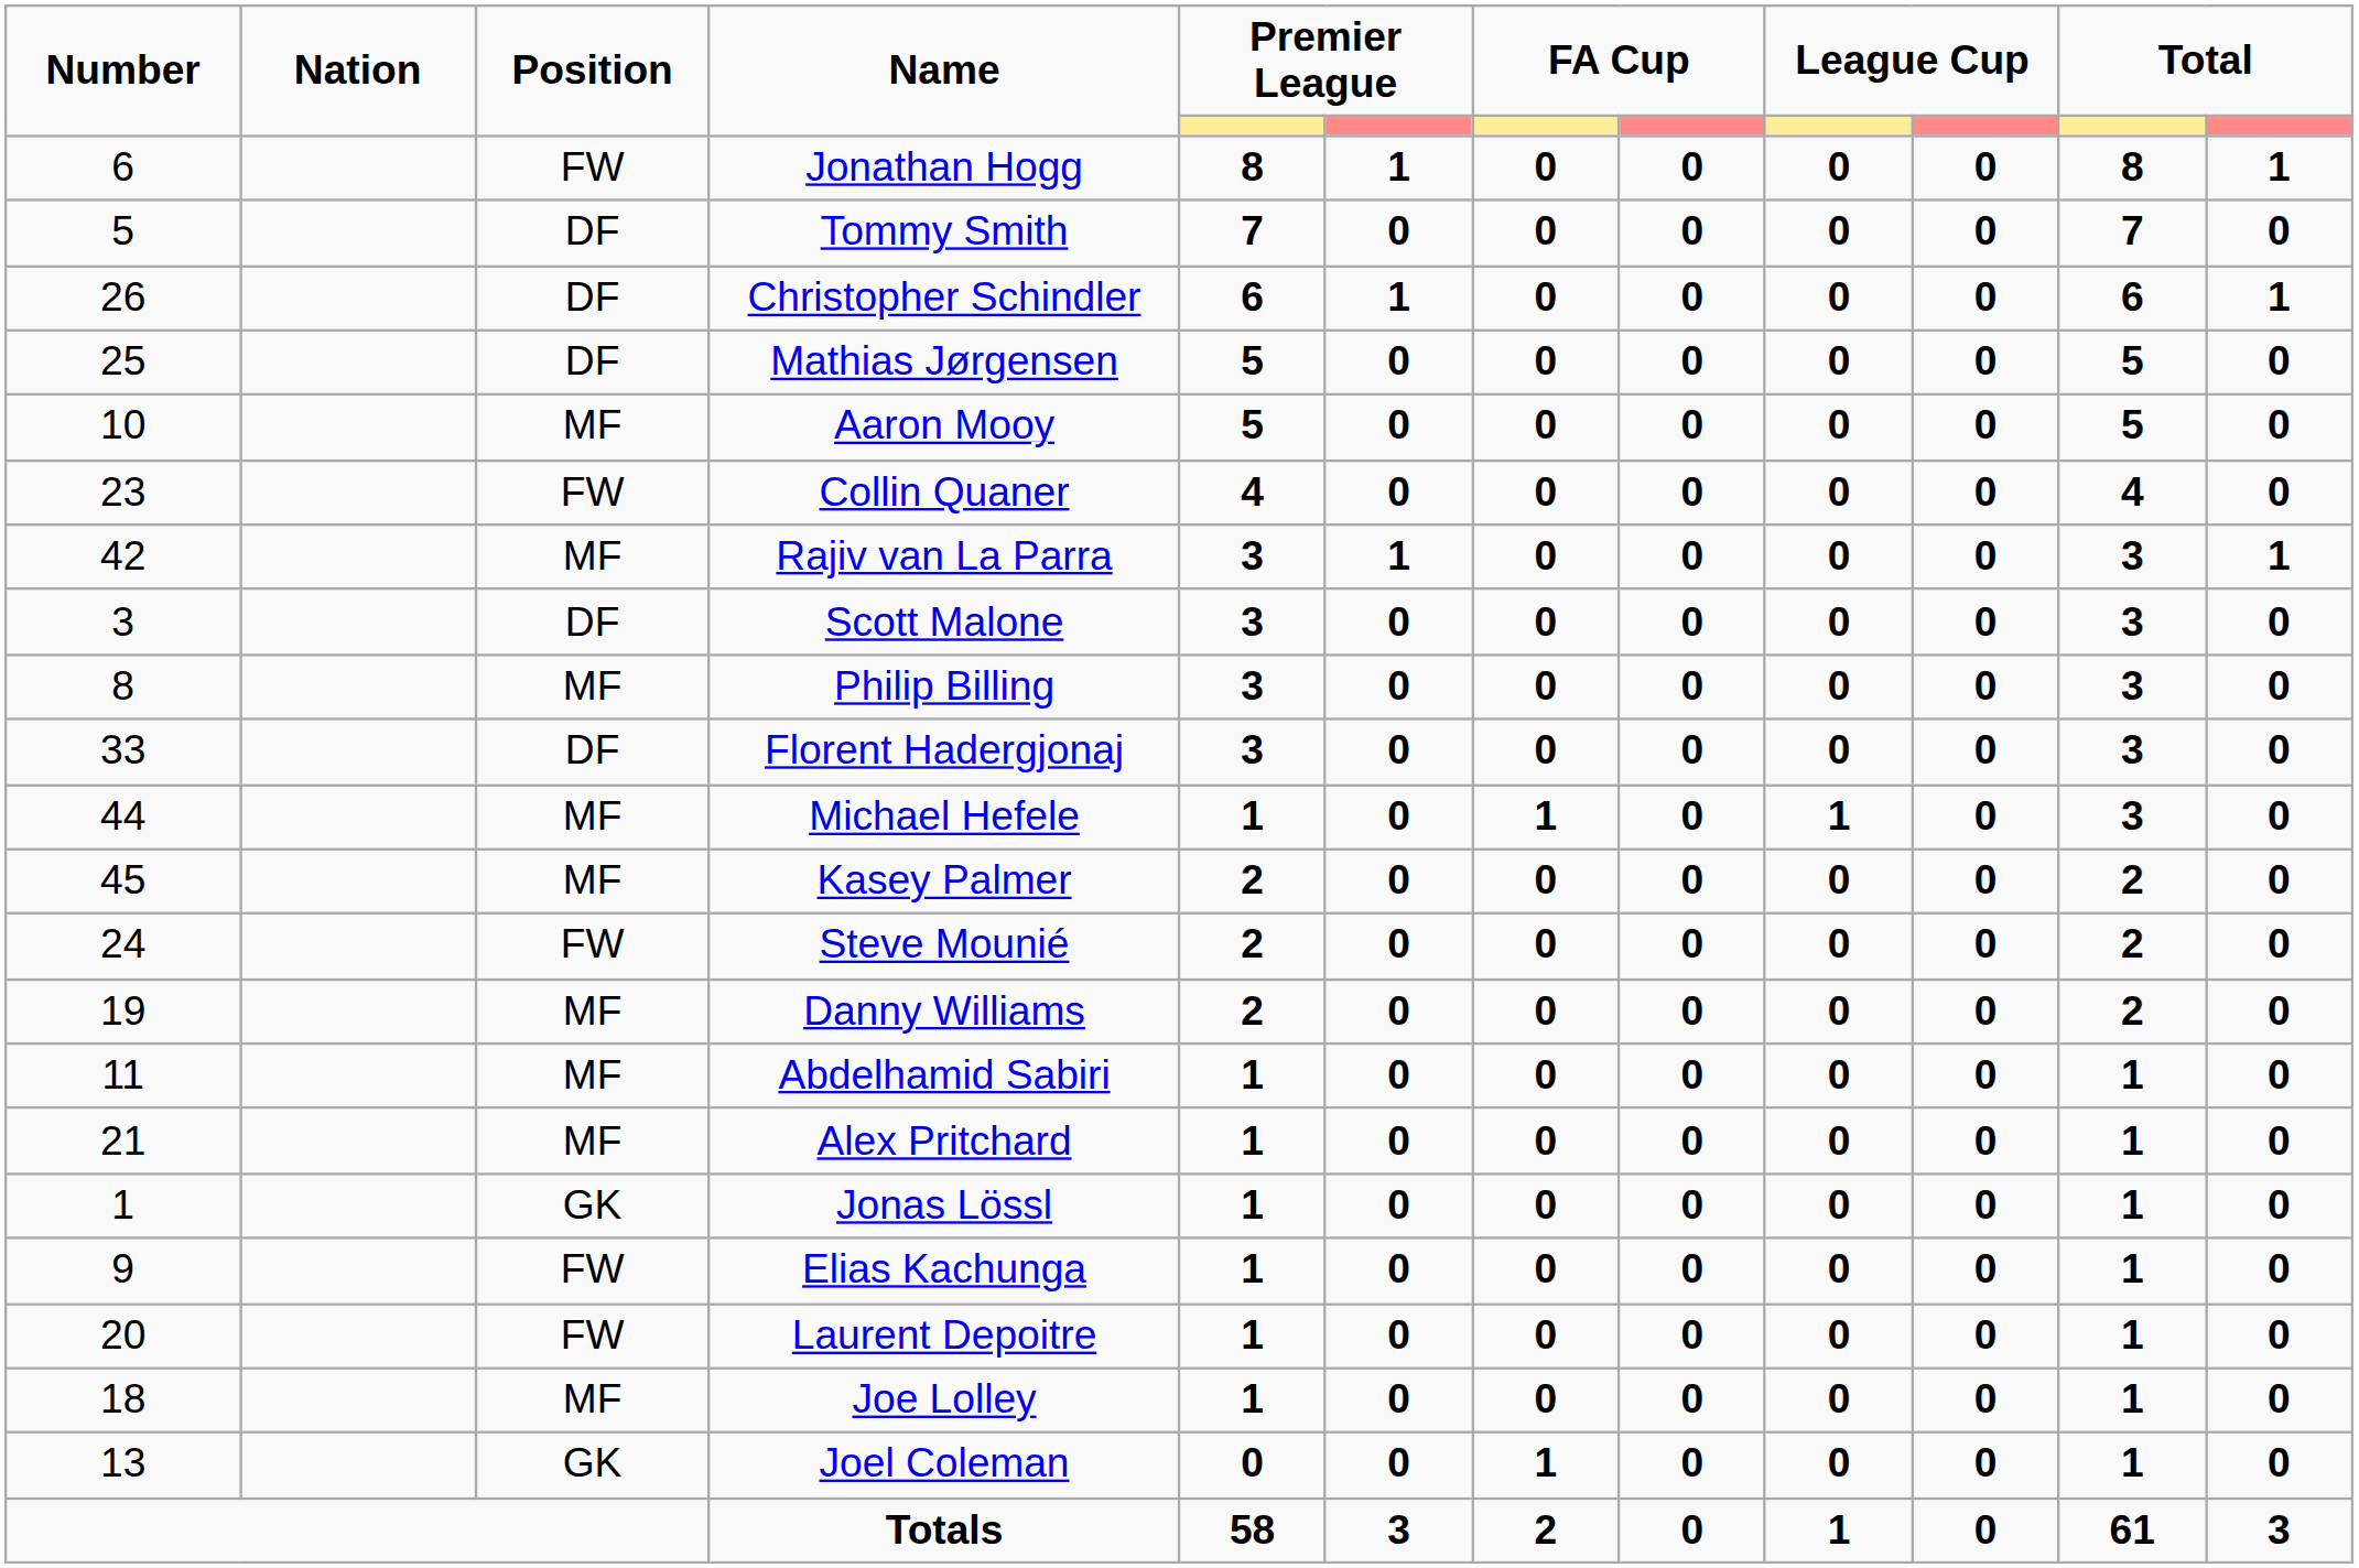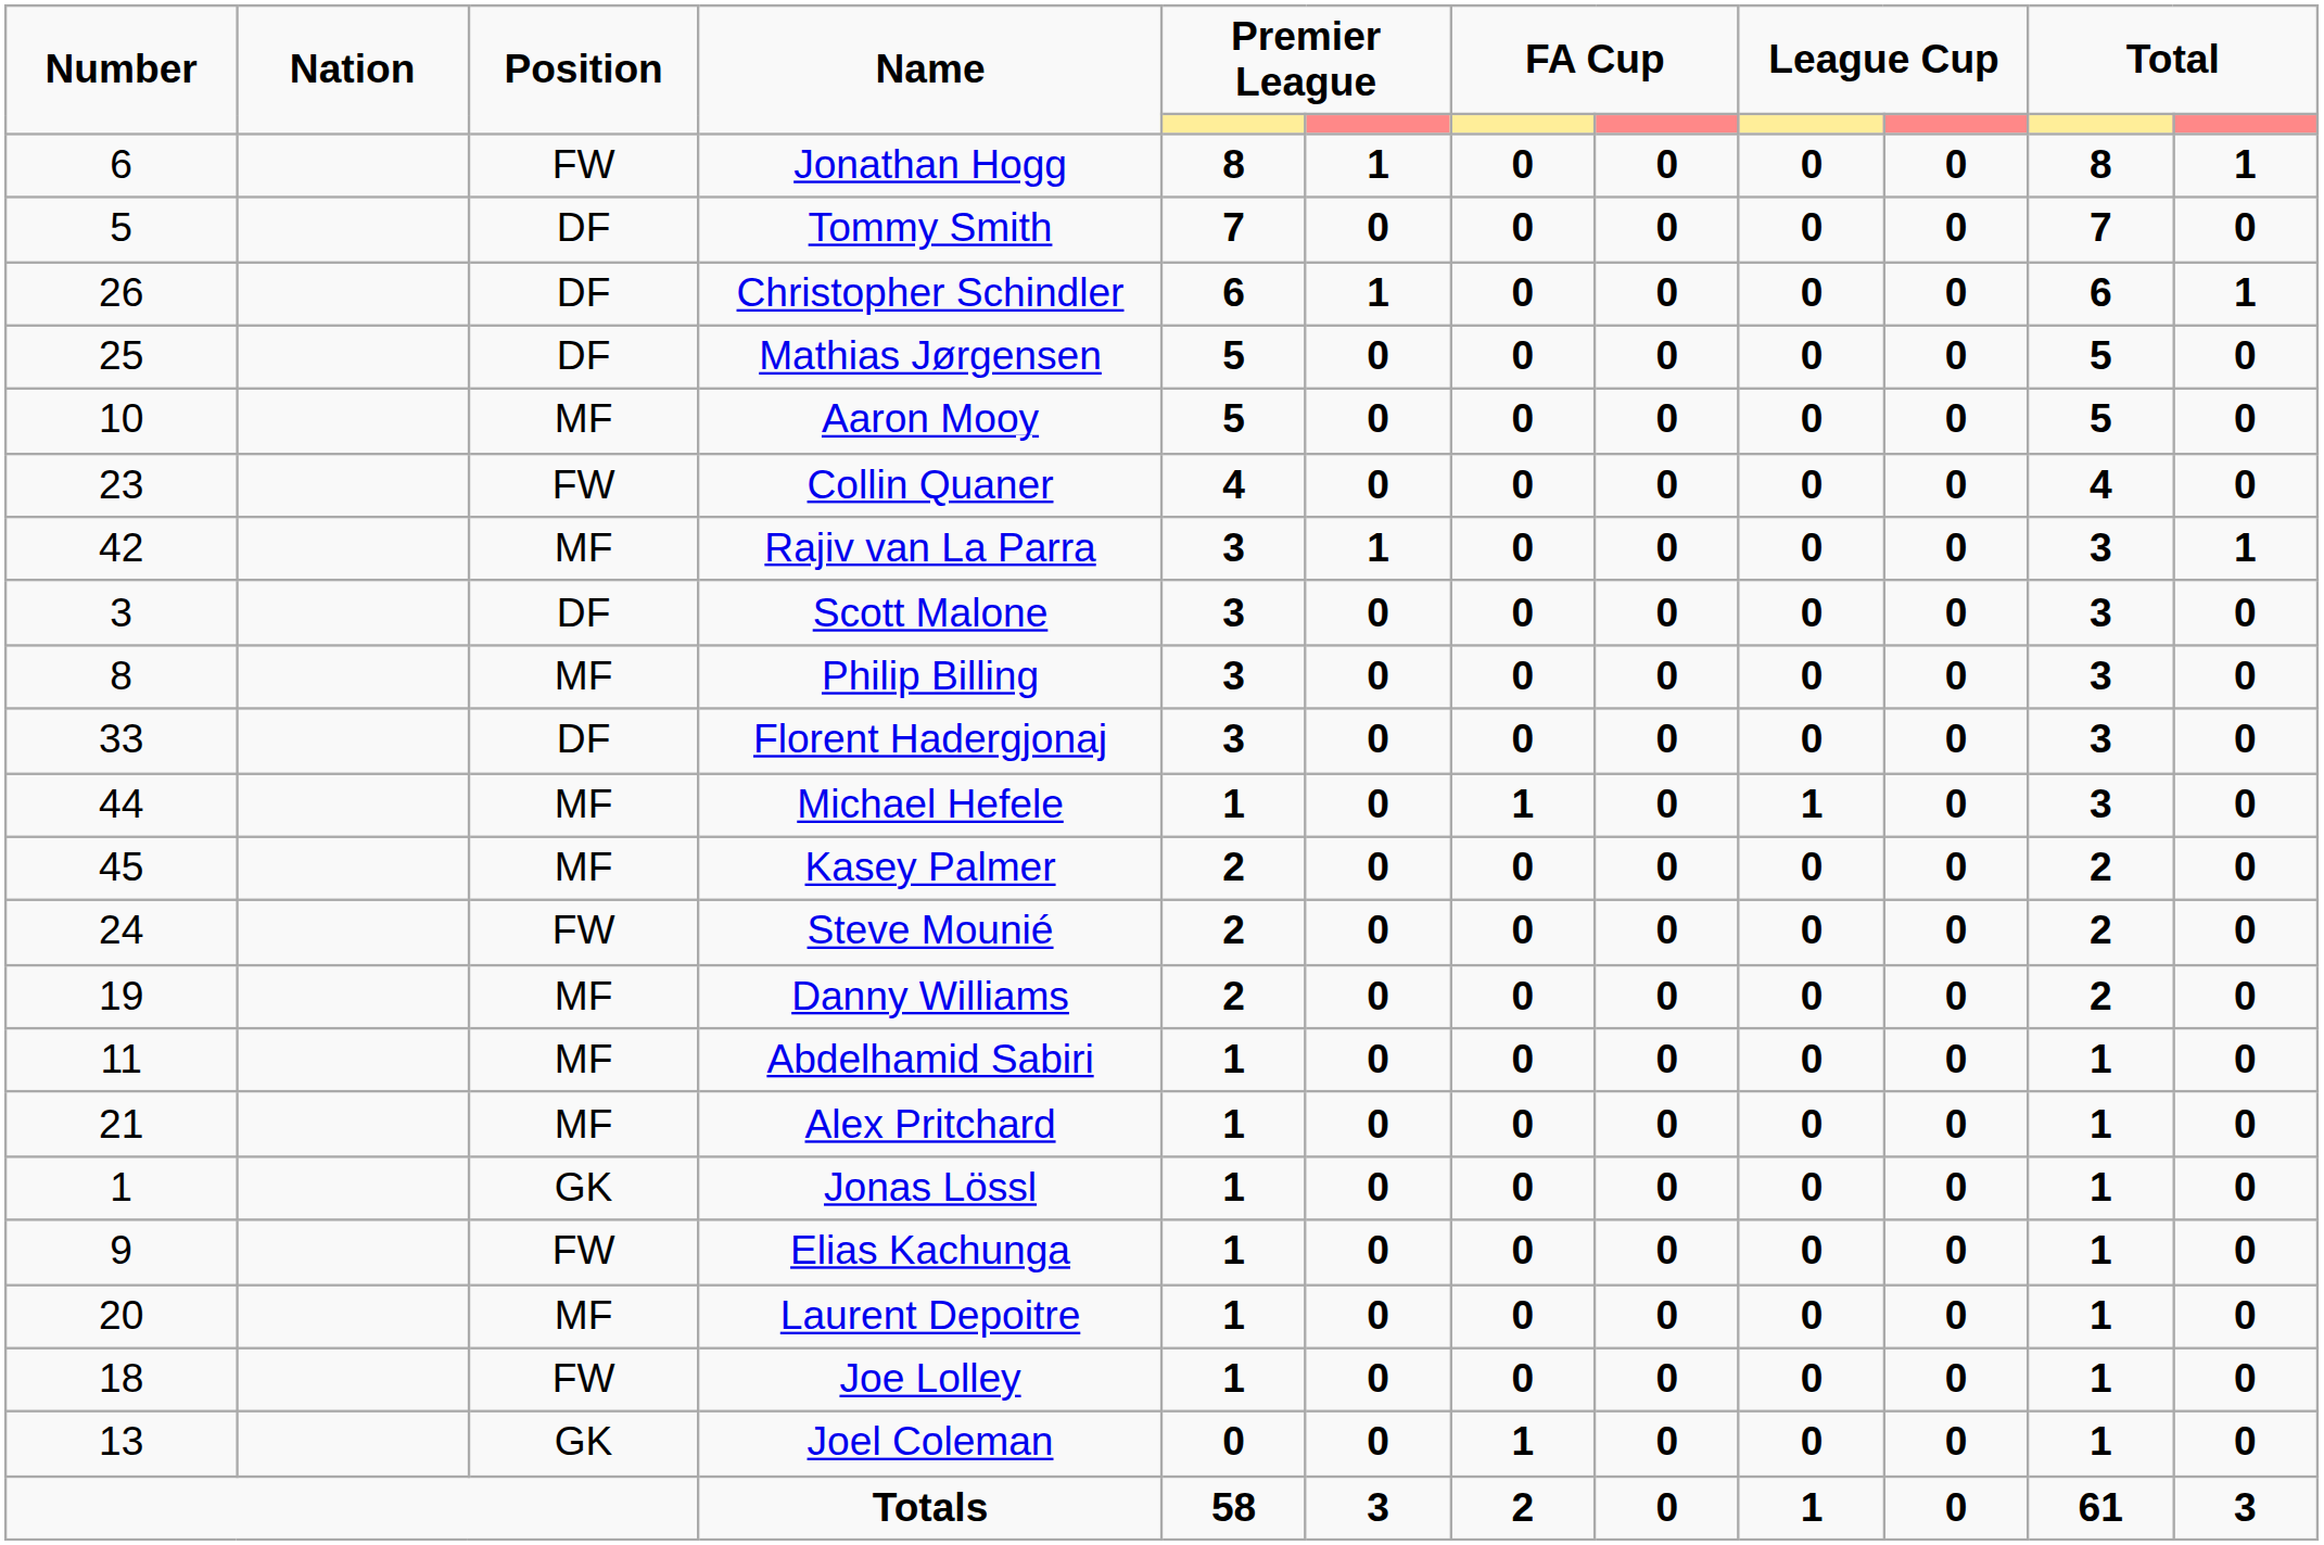 <table class="wikitable" style="font-size: 100%; text-align: center;">
 <tr>
 <td rowspan="2" width="10%" align="center"><strong>Number</strong></td>
 <td rowspan="2" width="10%" align="center"><strong>Nation</strong></td>
 <td rowspan="2" width="10%" align="center"><strong>Position</strong></td>
 <td rowspan="2" width="20%" align="center"><strong>Name</strong></td>
 <td colspan="2" align="center"><strong>Premier League</strong></td>
 <td colspan="2" align="center"><strong>FA Cup</strong></td>
 <td colspan="2" align="center"><strong>League Cup</strong></td>
 <td colspan="2" align="center"><strong>Total</strong></td>
 </tr>
 <tr>
 <th width=50 style="background: #FFEE99"></th>
 <th width=50 style="background: #FF8888"></th>
 <th width=50 style="background: #FFEE99"></th>
 <th width=50 style="background: #FF8888"></th>
 <th width=50 style="background: #FFEE99"></th>
 <th width=50 style="background: #FF8888"></th>
 <th width=50 style="background: #FFEE99"></th>
 <th width=50 style="background: #FF8888"></th>
 </tr>
 <tr>
 <td>6</td>
 <td></td>
 <td>FW</td>
 <td><a href='#'>Jonathan Hogg</a></td>
 <td><strong>8</strong></td>
 <td><strong>1</strong></td>
 <td><strong>0</strong></td>
 <td><strong>0</strong></td>
 <td><strong>0</strong></td>
 <td><strong>0</strong></td>
 <td><strong>8</strong></td>
 <td><strong>1</strong></td>
 </tr>
 <tr>
 <td>5</td>
 <td></td>
 <td>DF</td>
 <td><a href='#'>Tommy Smith</a></td>
 <td><strong>7</strong></td>
 <td><strong>0</strong></td>
 <td><strong>0</strong></td>
 <td><strong>0</strong></td>
 <td><strong>0</strong></td>
 <td><strong>0</strong></td>
 <td><strong>7</strong></td>
 <td><strong>0</strong></td>
 </tr>
 <tr>
 <td>26</td>
 <td></td>
 <td>DF</td>
 <td><a href='#'>Christopher Schindler</a></td>
 <td><strong>6</strong></td>
 <td><strong>1</strong></td>
 <td><strong>0</strong></td>
 <td><strong>0</strong></td>
 <td><strong>0</strong></td>
 <td><strong>0</strong></td>
 <td><strong>6</strong></td>
 <td><strong>1</strong></td>
 </tr>
 <tr>
 <td>25</td>
 <td></td>
 <td>DF</td>
 <td><a href='#'>Mathias Jørgensen</a></td>
 <td><strong>5</strong></td>
 <td><strong>0</strong></td>
 <td><strong>0</strong></td>
 <td><strong>0</strong></td>
 <td><strong>0</strong></td>
 <td><strong>0</strong></td>
 <td><strong>5</strong></td>
 <td><strong>0</strong></td>
 </tr>
 <tr>
 <td>10</td>
 <td></td>
 <td>MF</td>
 <td><a href='#'>Aaron Mooy</a></td>
 <td><strong>5</strong></td>
 <td><strong>0</strong></td>
 <td><strong>0</strong></td>
 <td><strong>0</strong></td>
 <td><strong>0</strong></td>
 <td><strong>0</strong></td>
 <td><strong>5</strong></td>
 <td><strong>0</strong></td>
 </tr>
 <tr>
 <td>23</td>
 <td></td>
 <td>FW</td>
 <td><a href='#'>Collin Quaner</a></td>
 <td><strong>4</strong></td>
 <td><strong>0</strong></td>
 <td><strong>0</strong></td>
 <td><strong>0</strong></td>
 <td><strong>0</strong></td>
 <td><strong>0</strong></td>
 <td><strong>4</strong></td>
 <td><strong>0</strong></td>
 </tr>
 <tr>
 <td>42</td>
 <td></td>
 <td>MF</td>
 <td><a href='#'>Rajiv van La Parra</a></td>
 <td><strong>3</strong></td>
 <td><strong>1</strong></td>
 <td><strong>0</strong></td>
 <td><strong>0</strong></td>
 <td><strong>0</strong></td>
 <td><strong>0</strong></td>
 <td><strong>3</strong></td>
 <td><strong>1</strong></td>
 </tr>
 <tr>
 <td>3</td>
 <td></td>
 <td>DF</td>
 <td><a href='#'>Scott Malone</a></td>
 <td><strong>3</strong></td>
 <td><strong>0</strong></td>
 <td><strong>0</strong></td>
 <td><strong>0</strong></td>
 <td><strong>0</strong></td>
 <td><strong>0</strong></td>
 <td><strong>3</strong></td>
 <td><strong>0</strong></td>
 </tr>
 <tr>
 <td>8</td>
 <td></td>
 <td>MF</td>
 <td><a href='#'>Philip Billing</a></td>
 <td><strong>3</strong></td>
 <td><strong>0</strong></td>
 <td><strong>0</strong></td>
 <td><strong>0</strong></td>
 <td><strong>0</strong></td>
 <td><strong>0</strong></td>
 <td><strong>3</strong></td>
 <td><strong>0</strong></td>
 </tr>
 <tr>
 <td>33</td>
 <td></td>
 <td>DF</td>
 <td><a href='#'>Florent Hadergjonaj</a></td>
 <td><strong>3</strong></td>
 <td><strong>0</strong></td>
 <td><strong>0</strong></td>
 <td><strong>0</strong></td>
 <td><strong>0</strong></td>
 <td><strong>0</strong></td>
 <td><strong>3</strong></td>
 <td><strong>0</strong></td>
 </tr>
 <tr>
 <td>44</td>
 <td></td>
 <td>MF</td>
 <td><a href='#'>Michael Hefele</a></td>
 <td><strong>1</strong></td>
 <td><strong>0</strong></td>
 <td><strong>1</strong></td>
 <td><strong>0</strong></td>
 <td><strong>1</strong></td>
 <td><strong>0</strong></td>
 <td><strong>3</strong></td>
 <td><strong>0</strong></td>
 </tr>
 <tr>
 <td>45</td>
 <td></td>
 <td>MF</td>
 <td><a href='#'>Kasey Palmer</a></td>
 <td><strong>2</strong></td>
 <td><strong>0</strong></td>
 <td><strong>0</strong></td>
 <td><strong>0</strong></td>
 <td><strong>0</strong></td>
 <td><strong>0</strong></td>
 <td><strong>2</strong></td>
 <td><strong>0</strong></td>
 </tr>
 <tr>
 <td>24</td>
 <td></td>
 <td>FW</td>
 <td><a href='#'>Steve Mounié</a></td>
 <td><strong>2</strong></td>
 <td><strong>0</strong></td>
 <td><strong>0</strong></td>
 <td><strong>0</strong></td>
 <td><strong>0</strong></td>
 <td><strong>0</strong></td>
 <td><strong>2</strong></td>
 <td><strong>0</strong></td>
 </tr>
 <tr>
 <td>19</td>
 <td></td>
 <td>MF</td>
 <td><a href='#'>Danny Williams</a></td>
 <td><strong>2</strong></td>
 <td><strong>0</strong></td>
 <td><strong>0</strong></td>
 <td><strong>0</strong></td>
 <td><strong>0</strong></td>
 <td><strong>0</strong></td>
 <td><strong>2</strong></td>
 <td><strong>0</strong></td>
 </tr>
 <tr>
 <td>11</td>
 <td></td>
 <td>MF</td>
 <td><a href='#'>Abdelhamid Sabiri</a></td>
 <td><strong>1</strong></td>
 <td><strong>0</strong></td>
 <td><strong>0</strong></td>
 <td><strong>0</strong></td>
 <td><strong>0</strong></td>
 <td><strong>0</strong></td>
 <td><strong>1</strong></td>
 <td><strong>0</strong></td>
 </tr>
 <tr>
 <td>21</td>
 <td></td>
 <td>MF</td>
 <td><a href='#'>Alex Pritchard</a></td>
 <td><strong>1</strong></td>
 <td><strong>0</strong></td>
 <td><strong>0</strong></td>
 <td><strong>0</strong></td>
 <td><strong>0</strong></td>
 <td><strong>0</strong></td>
 <td><strong>1</strong></td>
 <td><strong>0</strong></td>
 </tr>
 <tr>
 <td>1</td>
 <td></td>
 <td>GK</td>
 <td><a href='#'>Jonas Lössl</a></td>
 <td><strong>1</strong></td>
 <td><strong>0</strong></td>
 <td><strong>0</strong></td>
 <td><strong>0</strong></td>
 <td><strong>0</strong></td>
 <td><strong>0</strong></td>
 <td><strong>1</strong></td>
 <td><strong>0</strong></td>
 </tr>
 <tr>
 <td>9</td>
 <td></td>
 <td>FW</td>
 <td><a href='#'>Elias Kachunga</a></td>
 <td><strong>1</strong></td>
 <td><strong>0</strong></td>
 <td><strong>0</strong></td>
 <td><strong>0</strong></td>
 <td><strong>0</strong></td>
 <td><strong>0</strong></td>
 <td><strong>1</strong></td>
 <td><strong>0</strong></td>
 </tr>
 <tr>
 <td>20</td>
 <td></td>
-<td>FW</td>
+<td>MF</td>
 <td><a href='#'>Laurent Depoitre</a></td>
 <td><strong>1</strong></td>
 <td><strong>0</strong></td>
 <td><strong>0</strong></td>
 <td><strong>0</strong></td>
 <td><strong>0</strong></td>
 <td><strong>0</strong></td>
 <td><strong>1</strong></td>
 <td><strong>0</strong></td>
 </tr>
 <tr>
 <td>18</td>
 <td></td>
-<td>MF</td>
+<td>FW</td>
 <td><a href='#'>Joe Lolley</a></td>
 <td><strong>1</strong></td>
 <td><strong>0</strong></td>
 <td><strong>0</strong></td>
 <td><strong>0</strong></td>
 <td><strong>0</strong></td>
 <td><strong>0</strong></td>
 <td><strong>1</strong></td>
 <td><strong>0</strong></td>
 </tr>
 <tr>
 <td>13</td>
 <td></td>
 <td>GK</td>
 <td><a href='#'>Joel Coleman</a></td>
 <td><strong>0</strong></td>
 <td><strong>0</strong></td>
 <td><strong>1</strong></td>
 <td><strong>0</strong></td>
 <td><strong>0</strong></td>
 <td><strong>0</strong></td>
 <td><strong>1</strong></td>
 <td><strong>0</strong></td>
 </tr>
 <tr>
 <td colspan="3"></td>
 <td><strong>Totals</strong></td>
 <td><strong>58</strong></td>
 <td><strong>3</strong></td>
 <td><strong>2</strong></td>
 <td><strong>0</strong></td>
 <td><strong>1</strong></td>
 <td><strong>0</strong></td>
 <td><strong>61</strong></td>
 <td><strong>3</strong></td>
 </tr>
 </table>
